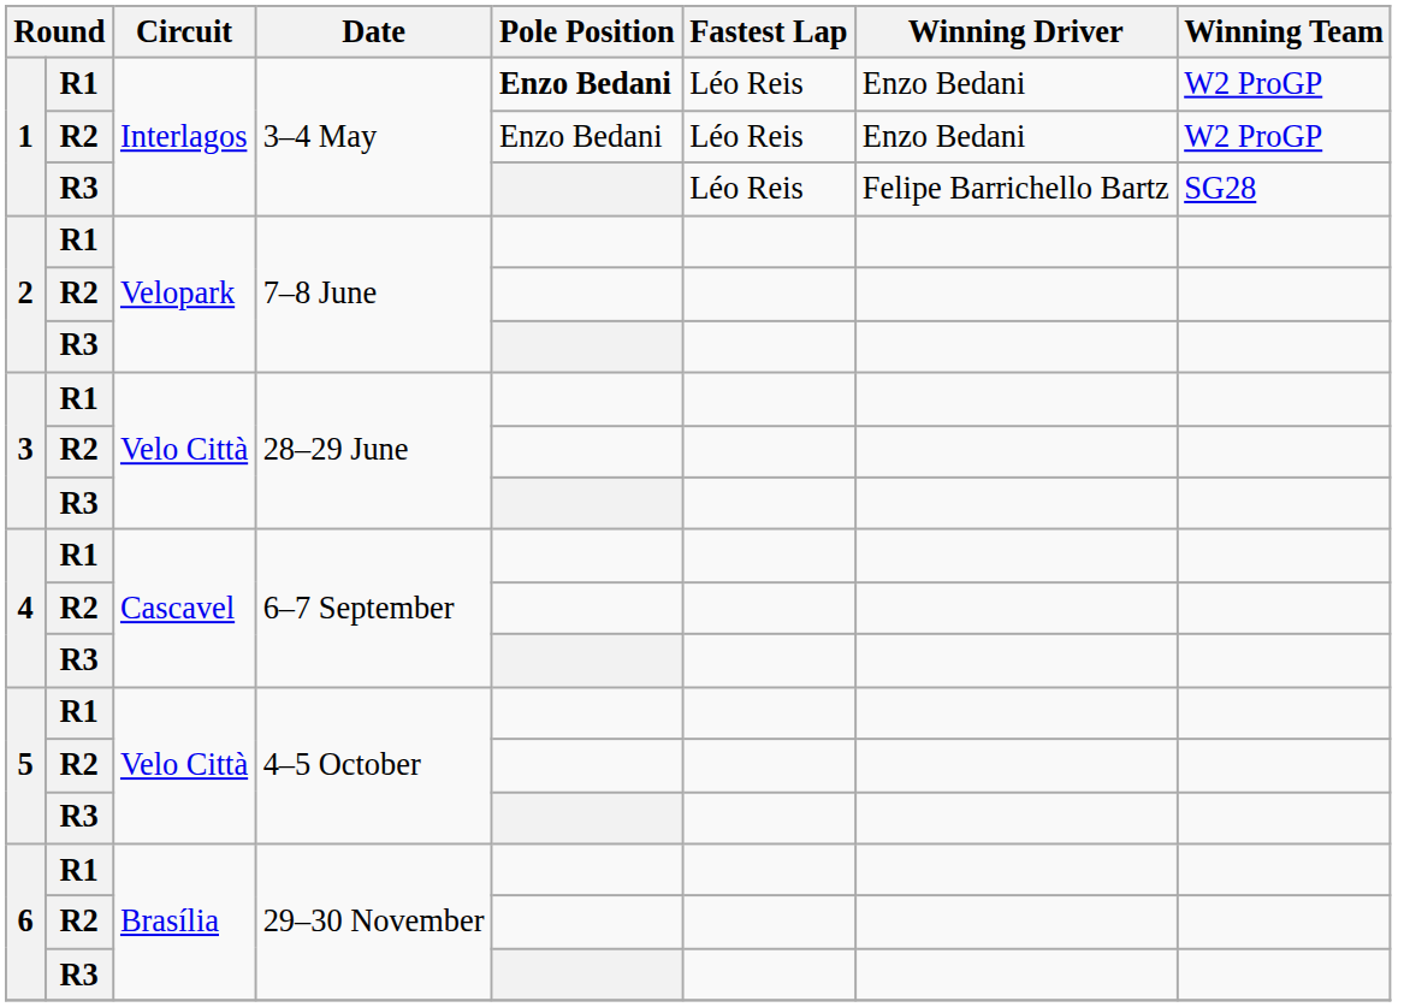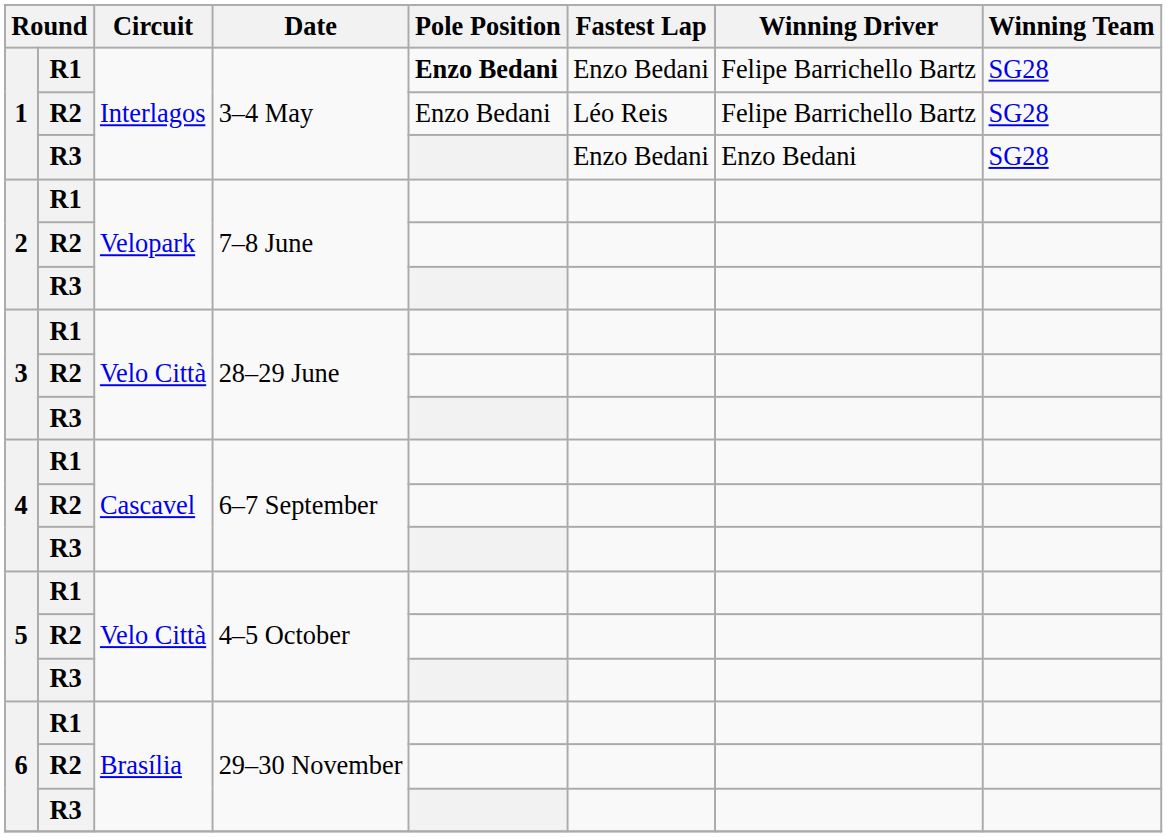 <table class="wikitable" style="font-size: 85%">
 <tr>
 <th colspan="2">Round</th>
 <th>Circuit</th>
 <th>Date</th>
 <th>Pole Position</th>
 <th>Fastest Lap</th>
 <th>Winning Driver</th>
 <th>Winning Team</th>
 </tr>
 <tr>
 <th rowspan="3">1</th>
 <th>R1</th>
 <td rowspan="3"> <a href='#'>Interlagos</a></td>
 <td rowspan="3">3–4 May</td>
 <td><strong> Enzo Bedani</strong></td>
-<td> Léo Reis</td>
 <td> Enzo Bedani</td>
-<td><a href='#'>W2 ProGP</a></td>
+<td> Felipe Barrichello Bartz</td>
+<td><a href='#'>SG28</a></td>
 </tr>
 <tr>
 <th>R2</th>
 <td> Enzo Bedani</td>
 <td> Léo Reis</td>
-<td> Enzo Bedani</td>
-<td><a href='#'>W2 ProGP</a></td>
+<td> Felipe Barrichello Bartz</td>
+<td><a href='#'>SG28</a></td>
 </tr>
 <tr>
 <th>R3</th>
 <th></th>
-<td> Léo Reis</td>
-<td> Felipe Barrichello Bartz</td>
+<td> Enzo Bedani</td>
+<td> Enzo Bedani</td>
 <td><a href='#'>SG28</a></td>
 </tr>
 <tr>
 <th rowspan="3">2</th>
 <th>R1</th>
 <td rowspan="3"> <a href='#'>Velopark</a></td>
 <td rowspan="3">7–8 June</td>
 <td></td>
 <td></td>
 <td></td>
 <td></td>
 </tr>
 <tr>
 <th>R2</th>
 <td></td>
 <td></td>
 <td></td>
 <td></td>
 </tr>
 <tr>
 <th>R3</th>
 <th></th>
 <td></td>
 <td></td>
 <td></td>
 </tr>
 <tr>
 <th rowspan="3">3</th>
 <th>R1</th>
 <td rowspan="3"> <a href='#'>Velo Città</a></td>
 <td rowspan="3">28–29 June</td>
 <td></td>
 <td></td>
 <td></td>
 <td></td>
 </tr>
 <tr>
 <th>R2</th>
 <td></td>
 <td></td>
 <td></td>
 <td></td>
 </tr>
 <tr>
 <th>R3</th>
 <th></th>
 <td></td>
 <td></td>
 <td></td>
 </tr>
 <tr>
 <th rowspan="3">4</th>
 <th>R1</th>
 <td rowspan="3"> <a href='#'>Cascavel</a></td>
 <td rowspan="3">6–7 September</td>
 <td></td>
 <td></td>
 <td></td>
 <td></td>
 </tr>
 <tr>
 <th>R2</th>
 <td></td>
 <td></td>
 <td></td>
 <td></td>
 </tr>
 <tr>
 <th>R3</th>
 <th></th>
 <td></td>
 <td></td>
 <td></td>
 </tr>
 <tr>
 <th rowspan="3">5</th>
 <th>R1</th>
 <td rowspan="3"> <a href='#'>Velo Città</a></td>
 <td rowspan="3">4–5 October</td>
 <td></td>
 <td></td>
 <td></td>
 <td></td>
 </tr>
 <tr>
 <th>R2</th>
 <td></td>
 <td></td>
 <td></td>
 <td></td>
 </tr>
 <tr>
 <th>R3</th>
 <th></th>
 <td></td>
 <td></td>
 <td></td>
 </tr>
 <tr>
 <th rowspan="3">6</th>
 <th>R1</th>
 <td rowspan="3"> <a href='#'>Brasília</a></td>
 <td rowspan="3">29–30 November</td>
 <td></td>
 <td></td>
 <td></td>
 <td></td>
 </tr>
 <tr>
 <th>R2</th>
 <td></td>
 <td></td>
 <td></td>
 <td></td>
 </tr>
 <tr>
 <th>R3</th>
 <th></th>
 <td></td>
 <td></td>
 <td></td>
 </tr>
 <tr>
 </tr>
 </table>
